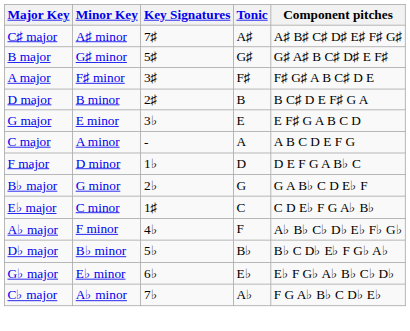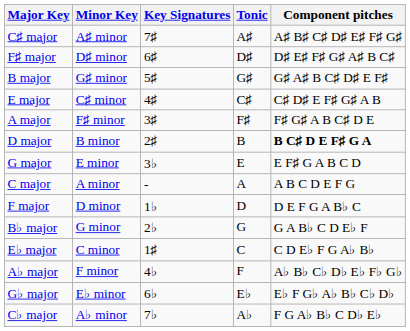 <table class="wikitable">
 <tr>
 <th><a href='#'>Major Key</a></th>
 <th><a href='#'>Minor Key</a></th>
 <th><a href='#'>Key Signatures</a></th>
 <th><a href='#'>Tonic</a></th>
 <th>Component pitches</th>
 </tr>
 <tr>
 <td><a href='#'>C♯ major</a></td>
 <td><a href='#'>A♯ minor</a></td>
 <td>7♯</td>
 <td>A♯</td>
 <td>A♯ B♯ C♯ D♯ E♯ F♯ G♯</td>
 </tr>
 <tr>
+<td><a href='#'>F♯ major</a></td>
+<td><a href='#'>D♯ minor</a></td>
+<td>6♯</td>
+<td>D♯</td>
+<td>D♯ E♯ F♯ G♯ A♯ B C♯</td>
+</tr>
+<tr>
 <td><a href='#'>B major</a></td>
 <td><a href='#'>G♯ minor</a></td>
 <td>5♯</td>
 <td>G♯</td>
 <td>G♯ A♯ B C♯ D♯ E F♯</td>
+</tr>
+<tr>
+<td><a href='#'>E major</a></td>
+<td><a href='#'>C♯ minor</a></td>
+<td>4♯</td>
+<td>C♯</td>
+<td>C♯ D♯ E F♯ G♯ A B</td>
 </tr>
 <tr>
 <td><a href='#'>A major</a></td>
 <td><a href='#'>F♯ minor</a></td>
 <td>3♯</td>
 <td>F♯</td>
 <td>F♯ G♯ A B C♯ D E</td>
 </tr>
 <tr>
 <td><a href='#'>D major</a></td>
 <td><a href='#'>B minor</a></td>
 <td>2♯</td>
 <td>B</td>
-<td>B C♯ D E F♯ G A</td>
+<td><strong>B C♯ D E F♯ G A</strong></td>
 </tr>
 <tr>
 <td><a href='#'>G major</a></td>
 <td><a href='#'>E minor</a></td>
 <td>3♭</td>
 <td>E</td>
 <td>E F♯ G A B C D</td>
 </tr>
 <tr>
 <td><a href='#'>C major</a></td>
 <td><a href='#'>A minor</a></td>
 <td>-</td>
 <td>A</td>
 <td>A B C D E F G</td>
 </tr>
 <tr>
 <td><a href='#'>F major</a></td>
 <td><a href='#'>D minor</a></td>
 <td>1♭</td>
 <td>D</td>
 <td>D E F G A B♭ C</td>
 </tr>
 <tr>
 <td><a href='#'>B♭ major</a></td>
 <td><a href='#'>G minor</a></td>
 <td>2♭</td>
 <td>G</td>
 <td>G A B♭ C D E♭ F</td>
 </tr>
 <tr>
 <td><a href='#'>E♭ major</a></td>
 <td><a href='#'>C minor</a></td>
 <td>1♯</td>
 <td>C</td>
 <td>C D E♭ F G A♭ B♭</td>
 </tr>
 <tr>
 <td><a href='#'>A♭ major</a></td>
 <td><a href='#'>F minor</a></td>
 <td>4♭</td>
 <td>F</td>
 <td>A♭ B♭ C♭ D♭ E♭ F♭ G♭</td>
 </tr>
 <tr>
-<td><a href='#'>D♭ major</a></td>
-<td><a href='#'>B♭ minor</a></td>
-<td>5♭</td>
-<td>B♭</td>
-<td>B♭ C D♭ E♭ F G♭ A♭</td>
-</tr>
-<tr>
 <td><a href='#'>G♭ major</a></td>
 <td><a href='#'>E♭ minor</a></td>
 <td>6♭</td>
 <td>E♭</td>
 <td>E♭ F G♭ A♭ B♭ C♭ D♭</td>
 </tr>
 <tr>
 <td><a href='#'>C♭ major</a></td>
 <td><a href='#'>A♭ minor</a></td>
 <td>7♭</td>
 <td>A♭</td>
 <td>F G A♭ B♭ C D♭ E♭</td>
 </tr>
 </table>
